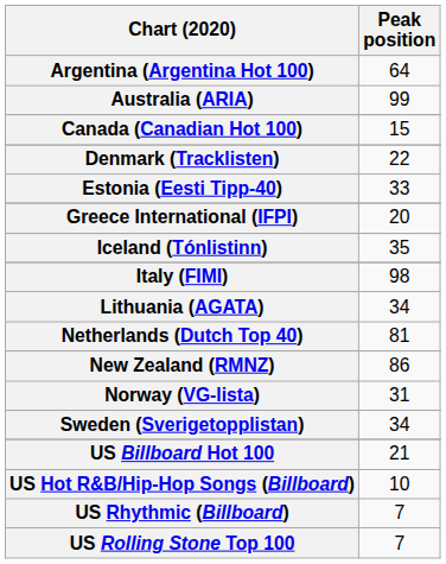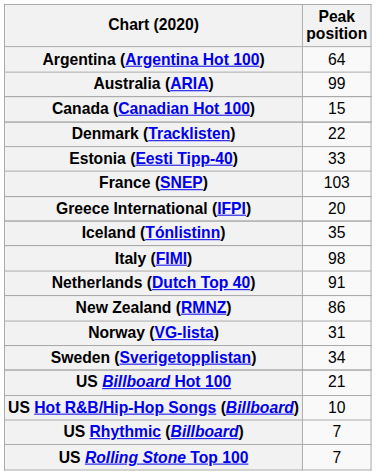 <table class="wikitable sortable plainrowheaders"style="text-align:center">
 <tr>
 <th scope="col">Chart (2020)</th>
 <th scope="col">Peak<br>position</th>
 </tr>
 <tr>
 <th scope="row">Argentina (<a href='#'>Argentina Hot 100</a>)</th>
 <td>64</td>
 </tr>
 <tr>
 <th scope="row">Australia (<a href='#'>ARIA</a>)</th>
 <td>99</td>
 </tr>
 <tr>
 </tr>
 <tr>
 </tr>
 <tr>
 </tr>
 <tr>
 <th scope="row">Canada (<a href='#'>Canadian Hot 100</a>)</th>
 <td>15</td>
 </tr>
 <tr>
 </tr>
 <tr>
 <th scope="row">Denmark (<a href='#'>Tracklisten</a>)</th>
 <td>22</td>
 </tr>
 <tr>
 <th scope="row">Estonia (<a href='#'>Eesti Tipp-40</a>)</th>
 <td>33</td>
 </tr>
 <tr>
+<th scope="row">France (<a href='#'>SNEP</a>)</th>
+<td>103</td>
+</tr>
+<tr>
 </tr>
 <tr>
 <th scope="row">Greece International (<a href='#'>IFPI</a>)</th>
 <td>20</td>
 </tr>
 <tr>
 </tr>
 <tr>
 <th scope="row">Iceland (<a href='#'>Tónlistinn</a>)</th>
 <td>35</td>
 </tr>
 <tr>
 </tr>
 <tr>
 <th scope="row">Italy (<a href='#'>FIMI</a>)</th>
 <td>98</td>
 </tr>
 <tr>
-<th scope="row">Lithuania (<a href='#'>AGATA</a>)</th>
-<td>34</td>
-</tr>
-<tr>
 <th scope="row">Netherlands (<a href='#'>Dutch Top 40</a>)</th>
-<td>81</td>
+<td>91</td>
 </tr>
 <tr>
 </tr>
 <tr>
 <th scope="row">New Zealand (<a href='#'>RMNZ</a>)</th>
 <td>86</td>
 </tr>
 <tr>
 <th scope="row">Norway (<a href='#'>VG-lista</a>)</th>
 <td>31</td>
 </tr>
 <tr>
 </tr>
 <tr>
 </tr>
 <tr>
 </tr>
 <tr>
 <th scope="row">Sweden (<a href='#'>Sverigetopplistan</a>)</th>
 <td>34</td>
 </tr>
 <tr>
 </tr>
 <tr>
 </tr>
 <tr>
 <th scope="row">US <a href='#'><em>Billboard</em> Hot 100</a></th>
 <td>21</td>
 </tr>
 <tr>
 <th scope="row">US <a href='#'>Hot R&B/Hip-Hop Songs</a> (<em><a href='#'>Billboard</a></em>)</th>
 <td>10</td>
 </tr>
 <tr>
 <th scope="row">US <a href='#'>Rhythmic</a> (<em><a href='#'>Billboard</a></em>)</th>
 <td>7</td>
 </tr>
 <tr>
 <th scope="row">US <a href='#'><em>Rolling Stone</em> Top 100</a></th>
 <td>7</td>
 </tr>
 </table>
